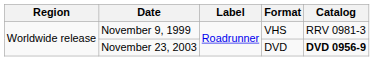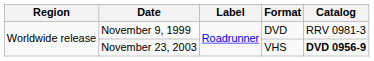 <table class="wikitable" border="1">
 <tr>
 <th>Region</th>
 <th>Date</th>
 <th>Label</th>
 <th>Format</th>
 <th>Catalog</th>
 </tr>
 <tr>
 <td rowspan="2">Worldwide release</td>
 <td>November 9, 1999</td>
 <td rowspan="2"><a href='#'>Roadrunner</a></td>
-<td>VHS</td>
+<td>DVD</td>
 <td>RRV 0981-3</td>
 </tr>
 <tr>
 <td>November 23, 2003</td>
-<td>DVD</td>
+<td>VHS</td>
 <td><strong>DVD 0956-9</strong></td>
 </tr>
 </table>
